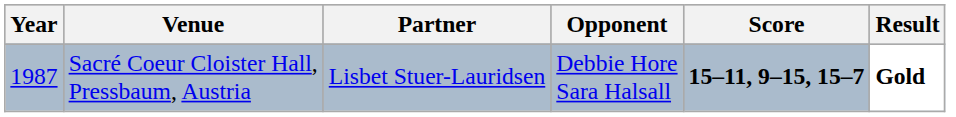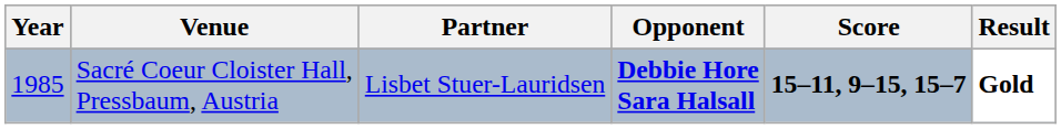 <table class="sortable wikitable" style="font-size: 90%;">
 <tr>
 <th>Year</th>
 <th>Venue</th>
 <th>Partner</th>
 <th>Opponent</th>
 <th>Score</th>
 <th>Result</th>
 </tr>
 <tr style="background:#AABBCC">
-<td align="center"><a href='#'>1987</a></td>
+<td align="center"><a href='#'>1985</a></td>
 <td align="left"><a href='#'>Sacré Coeur Cloister Hall</a>,<br><a href='#'>Pressbaum</a>, <a href='#'>Austria</a></td>
 <td align="left"> <a href='#'>Lisbet Stuer-Lauridsen</a></td>
-<td align="left"> <a href='#'>Debbie Hore</a><br> <a href='#'>Sara Halsall</a></td>
+<td align="left"><strong> <a href='#'>Debbie Hore</a><br> <a href='#'>Sara Halsall</a></strong></td>
 <td align="left"><strong>15–11, 9–15, 15–7</strong></td>
 <td style="text-align:left; background:white"> <strong>Gold</strong></td>
 </tr>
 </table>
